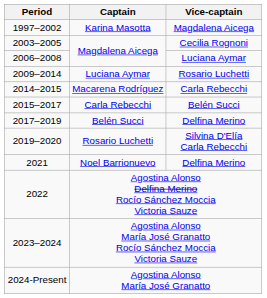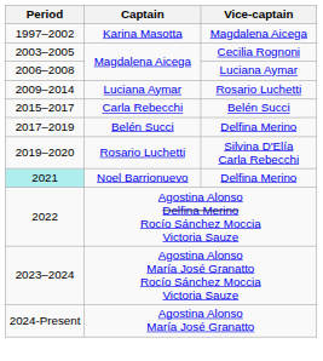 <table class=wikitable style="text-align: center;">
 <tr>
 <th width=100px>Period</th>
 <th width=150px>Captain</th>
 <th width=150px>Vice-captain</th>
 </tr>
 <tr>
 <td>1997–2002</td>
 <td><a href='#'>Karina Masotta</a></td>
 <td><a href='#'>Magdalena Aicega</a></td>
 </tr>
 <tr>
 <td>2003–2005</td>
 <td rowspan=2><a href='#'>Magdalena Aicega</a></td>
 <td><a href='#'>Cecilia Rognoni</a></td>
 </tr>
 <tr>
 <td>2006–2008</td>
 <td><a href='#'>Luciana Aymar</a></td>
 </tr>
 <tr>
 <td>2009–2014</td>
 <td><a href='#'>Luciana Aymar</a></td>
 <td><a href='#'>Rosario Luchetti</a></td>
 </tr>
 <tr>
-<td>2014–2015</td>
-<td><a href='#'>Macarena Rodríguez</a></td>
-<td><a href='#'>Carla Rebecchi</a></td>
-</tr>
-<tr>
 <td>2015–2017</td>
 <td><a href='#'>Carla Rebecchi</a></td>
 <td><a href='#'>Belén Succi</a></td>
 </tr>
 <tr>
 <td>2017–2019</td>
 <td><a href='#'>Belén Succi</a></td>
 <td><a href='#'>Delfina Merino</a></td>
 </tr>
 <tr>
 <td>2019–2020</td>
 <td><a href='#'>Rosario Luchetti</a></td>
 <td><a href='#'>Silvina D'Elía</a><br><a href='#'>Carla Rebecchi</a></td>
 </tr>
 <tr>
-<td>2021</td>
+<td style="background: paleturquoise;">2021</td>
 <td><a href='#'>Noel Barrionuevo</a></td>
 <td><a href='#'>Delfina Merino</a></td>
 </tr>
 <tr>
 <td>2022</td>
 <td colspan="2"><a href='#'>Agostina Alonso</a><br><s><a href='#'>Delfina Merino</a></s><br><a href='#'>Rocío Sánchez Moccia</a><br><a href='#'>Victoria Sauze</a></td>
 </tr>
 <tr>
 <td>2023–2024</td>
 <td colspan="2"><a href='#'>Agostina Alonso</a><br><a href='#'>María José Granatto</a><br><a href='#'>Rocío Sánchez Moccia</a><br><a href='#'>Victoria Sauze</a></td>
 </tr>
 <tr>
 <td>2024-Present</td>
 <td colspan="2"><a href='#'>Agostina Alonso</a><br><a href='#'>María José Granatto</a></td>
 </tr>
 </table>
